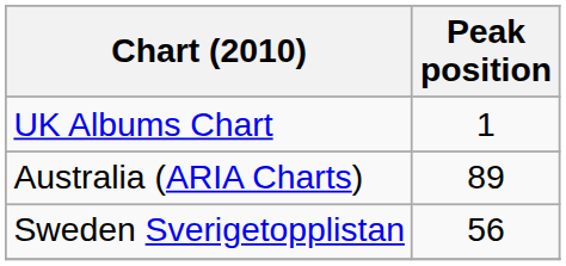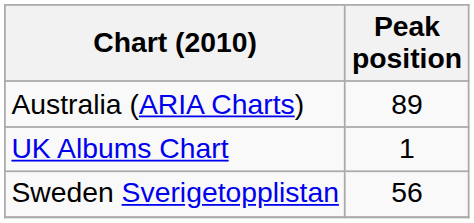 <table class="wikitable">
 <tr>
 <th align="center">Chart (2010)</th>
 <th align="center">Peak<br>position</th>
 </tr>
 <tr>
+<td align="left">Australia (<a href='#'>ARIA Charts</a>)</td>
+<td align="center">89</td>
+</tr>
+<tr>
 <td align="left"><a href='#'>UK Albums Chart</a></td>
 <td align="center">1</td>
-</tr>
-<tr>
-<td align="left">Australia (<a href='#'>ARIA Charts</a>)</td>
-<td align="center">89</td>
 </tr>
 <tr>
 <td align="left">Sweden <a href='#'>Sverigetopplistan</a></td>
 <td align="center">56</td>
 </tr>
 <tr>
 </tr>
 </table>
